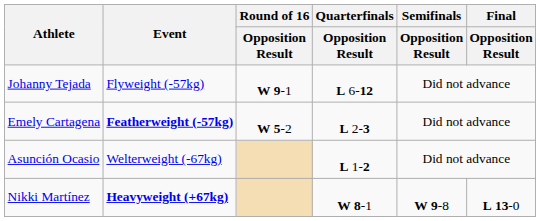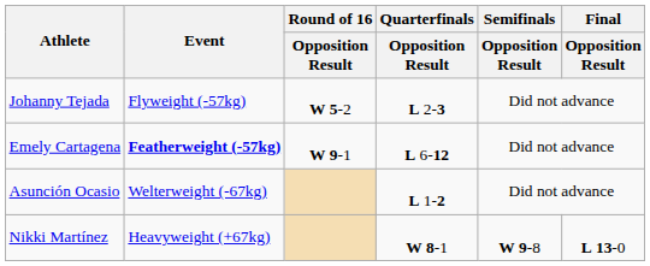 <table class="wikitable" style="font-size:90%">
 <tr>
 <th rowspan="2">Athlete</th>
 <th rowspan="2">Event</th>
 <th>Round of 16</th>
 <th>Quarterfinals</th>
 <th>Semifinals</th>
 <th>Final</th>
 </tr>
 <tr>
 <th>Opposition<br>Result</th>
 <th>Opposition<br>Result</th>
 <th>Opposition<br>Result</th>
 <th>Opposition<br>Result</th>
 </tr>
 <tr>
 <td><a href='#'>Johanny Tejada</a></td>
 <td><a href='#'>Flyweight (-57kg)</a></td>
-<td align=center> <br><strong>W</strong>  <strong>9</strong>-1</td>
-<td align=center> <br><strong>L</strong>  6-<strong>12</strong></td>
+<td align=center> <br><strong>W</strong>  <strong>5</strong>-2</td>
+<td align=center> <br><strong>L</strong>  2-<strong>3</strong></td>
 <td align="center" colspan="7">Did not advance</td>
 </tr>
 <tr>
 <td><a href='#'>Emely Cartagena</a></td>
 <td><strong><a href='#'>Featherweight (-57kg)</a></strong></td>
-<td align=center> <br><strong>W</strong>  <strong>5</strong>-2</td>
-<td align=center> <br><strong>L</strong>  2-<strong>3</strong></td>
+<td align=center> <br><strong>W</strong>  <strong>9</strong>-1</td>
+<td align=center> <br><strong>L</strong>  6-<strong>12</strong></td>
 <td align="center" colspan="7">Did not advance</td>
 </tr>
 <tr>
 <td><a href='#'>Asunción Ocasio</a></td>
 <td><a href='#'>Welterweight (-67kg)</a></td>
 <td bgcolor=wheat></td>
 <td align=center> <br><strong>L</strong>  1-<strong>2</strong></td>
 <td align="center" colspan="7">Did not advance</td>
 </tr>
 <tr>
 <td><a href='#'>Nikki Martínez</a></td>
-<td><strong><a href='#'>Heavyweight (+67kg)</a></strong></td>
+<td><a href='#'>Heavyweight (+67kg)</a></td>
 <td bgcolor=wheat></td>
 <td align=center> <br><strong>W</strong>  <strong>8</strong>-1</td>
 <td align=center> <br><strong>W</strong>  <strong>9</strong>-8</td>
 <td align=center> <br><strong>L</strong>  <strong>13</strong>-0<br></td>
 </tr>
 </table>
